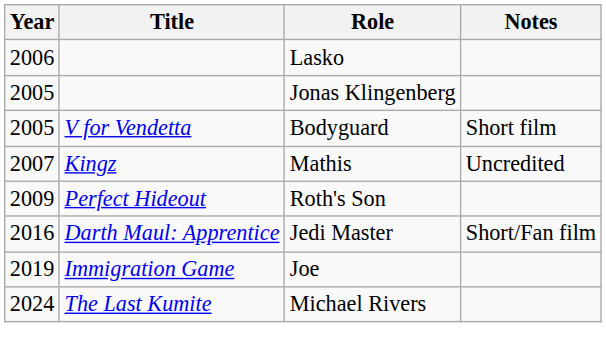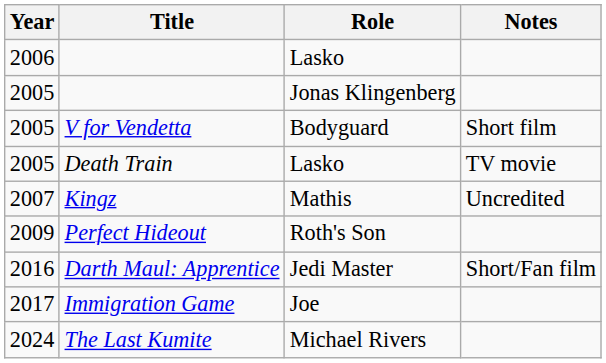 <table class="wikitable sortable">
 <tr>
 <th>Year</th>
 <th>Title</th>
 <th>Role</th>
 <th class="unsortable">Notes</th>
 </tr>
 <tr>
 <td>2006</td>
 <td><em></em></td>
 <td>Lasko</td>
 <td></td>
 </tr>
 <tr>
 <td>2005</td>
 <td><em></em></td>
 <td>Jonas Klingenberg</td>
 <td></td>
 </tr>
 <tr>
 <td>2005</td>
 <td><em><a href='#'>V for Vendetta</a></em></td>
 <td>Bodyguard</td>
 <td>Short film</td>
 </tr>
 <tr>
+<td>2005</td>
+<td><em>Death Train</em></td>
+<td>Lasko</td>
+<td>TV movie</td>
+</tr>
+<tr>
 <td>2007</td>
 <td><em><a href='#'>Kingz</a></em></td>
 <td>Mathis</td>
 <td>Uncredited</td>
 </tr>
 <tr>
 <td>2009</td>
 <td><em><a href='#'>Perfect Hideout</a></em></td>
 <td>Roth's Son</td>
 <td></td>
 </tr>
 <tr>
 <td>2016</td>
 <td><em><a href='#'>Darth Maul: Apprentice</a></em></td>
 <td>Jedi Master</td>
 <td>Short/Fan film</td>
 </tr>
 <tr>
-<td>2019</td>
+<td>2017</td>
 <td><em><a href='#'>Immigration Game</a></em></td>
 <td>Joe</td>
 <td></td>
 </tr>
 <tr>
 <td>2024</td>
 <td><em><a href='#'>The Last Kumite</a></em></td>
 <td>Michael Rivers</td>
 <td></td>
 </tr>
 </table>
